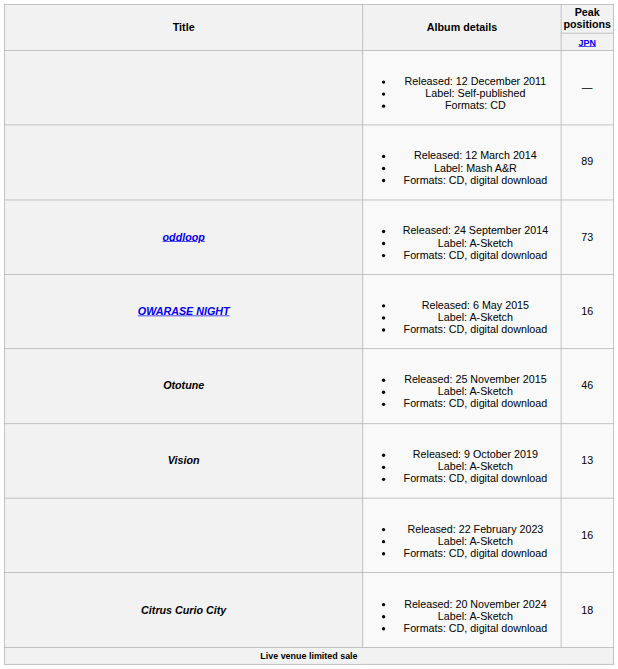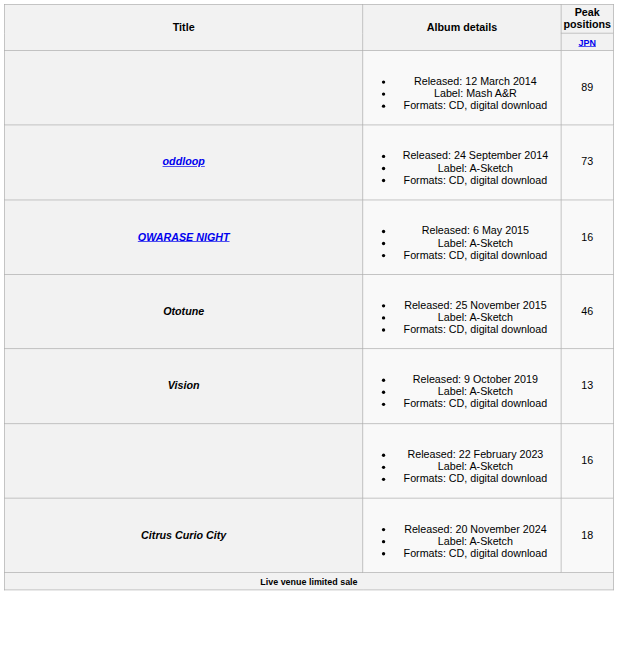 <table class="wikitable plainrowheaders" style="text-align:center;">
 <tr>
 <th scope="col" style="width:33em;" rowspan="2">Title</th>
 <th scope="col" style="width:18em;" rowspan="2">Album details</th>
 <th scope="col" colspan="1">Peak positions</th>
 </tr>
 <tr>
 <th scope="col" style="width:2.5em;"><small><a href='#'>JPN</a></small><br></th>
-</tr>
-<tr>
-<th scope="row"></th>
-<td><br><ul><li>Released: 12 December 2011 </li><li>Label: Self-published</li><li>Formats: CD</li></ul></td>
-<td>—</td>
 </tr>
 <tr>
 <th scope="row"></th>
 <td><br><ul><li>Released: 12 March 2014 </li><li>Label: Mash A&R</li><li>Formats: CD, digital download</li></ul></td>
 <td>89</td>
 </tr>
 <tr>
 <th scope="row"><em><a href='#'>oddloop</a></em></th>
 <td><br><ul><li>Released: 24 September 2014 </li><li>Label: A-Sketch</li><li>Formats: CD, digital download</li></ul></td>
 <td>73</td>
 </tr>
 <tr>
 <th scope="row"><em><a href='#'>OWARASE NIGHT</a></em></th>
 <td><br><ul><li>Released: 6 May 2015 </li><li>Label: A-Sketch</li><li>Formats: CD, digital download</li></ul></td>
 <td>16</td>
 </tr>
 <tr>
 <th scope="row"><em>Ototune</em></th>
 <td><br><ul><li>Released: 25 November 2015 </li><li>Label: A-Sketch</li><li>Formats: CD, digital download</li></ul></td>
 <td>46</td>
 </tr>
 <tr>
 <th scope="row"><em>Vision</em></th>
 <td><br><ul><li>Released: 9 October 2019 </li><li>Label: A-Sketch</li><li>Formats: CD, digital download</li></ul></td>
 <td>13</td>
 </tr>
 <tr>
 <th scope="row"></th>
 <td><br><ul><li>Released: 22 February 2023 </li><li>Label: A-Sketch</li><li>Formats: CD, digital download</li></ul></td>
 <td>16</td>
 </tr>
 <tr>
 <th scope="row"><em>Citrus Curio City</em></th>
 <td><br><ul><li>Released: 20 November 2024 </li><li>Label: A-Sketch</li><li>Formats: CD, digital download</li></ul></td>
 <td>18</td>
 </tr>
 <tr>
 <th scope="row" colspan=3><small>Live venue limited sale</small></th>
 </tr>
 </table>
